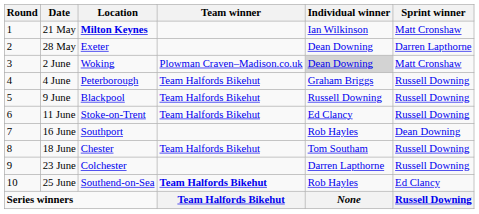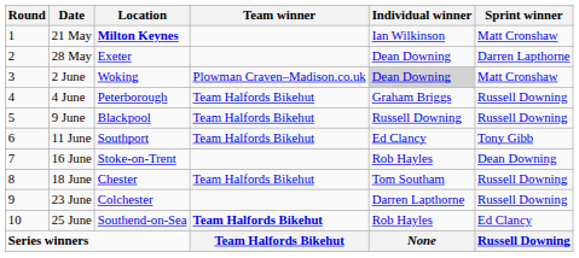 <table class=wikitable>
 <tr>
 <th>Round</th>
 <th>Date</th>
 <th>Location</th>
 <th>Team winner</th>
 <th>Individual winner</th>
 <th>Sprint winner</th>
 </tr>
 <tr>
 <td>1</td>
 <td>21 May</td>
 <td><strong><a href='#'>Milton Keynes</a></strong></td>
 <td></td>
 <td><a href='#'>Ian Wilkinson</a></td>
 <td><a href='#'>Matt Cronshaw</a></td>
 </tr>
 <tr>
 <td>2</td>
 <td>28 May</td>
 <td><a href='#'>Exeter</a></td>
 <td></td>
 <td><a href='#'>Dean Downing</a></td>
 <td><a href='#'>Darren Lapthorne</a></td>
 </tr>
 <tr>
 <td>3</td>
 <td>2 June</td>
 <td><a href='#'>Woking</a></td>
 <td><a href='#'>Plowman Craven–Madison.co.uk</a></td>
 <td style="background: lightgrey;"><a href='#'>Dean Downing</a></td>
 <td><a href='#'>Matt Cronshaw</a></td>
 </tr>
 <tr>
 <td>4</td>
 <td>4 June</td>
 <td><a href='#'>Peterborough</a></td>
 <td><a href='#'>Team Halfords Bikehut</a></td>
 <td><a href='#'>Graham Briggs</a></td>
 <td><a href='#'>Russell Downing</a></td>
 </tr>
 <tr>
 <td>5</td>
 <td>9 June</td>
 <td><a href='#'>Blackpool</a></td>
 <td><a href='#'>Team Halfords Bikehut</a></td>
 <td><a href='#'>Russell Downing</a></td>
 <td><a href='#'>Russell Downing</a></td>
 </tr>
 <tr>
 <td>6</td>
 <td>11 June</td>
-<td><a href='#'>Stoke-on-Trent</a></td>
+<td><a href='#'>Southport</a></td>
 <td><a href='#'>Team Halfords Bikehut</a></td>
 <td><a href='#'>Ed Clancy</a></td>
-<td><a href='#'>Russell Downing</a></td>
+<td><a href='#'>Tony Gibb</a></td>
 </tr>
 <tr>
 <td>7</td>
 <td>16 June</td>
-<td><a href='#'>Southport</a></td>
+<td><a href='#'>Stoke-on-Trent</a></td>
 <td></td>
 <td><a href='#'>Rob Hayles</a></td>
 <td><a href='#'>Dean Downing</a></td>
 </tr>
 <tr>
 <td>8</td>
 <td>18 June</td>
 <td><a href='#'>Chester</a></td>
 <td><a href='#'>Team Halfords Bikehut</a></td>
 <td><a href='#'>Tom Southam</a></td>
 <td><a href='#'>Russell Downing</a></td>
 </tr>
 <tr>
 <td>9</td>
 <td>23 June</td>
 <td><a href='#'>Colchester</a></td>
 <td></td>
 <td><a href='#'>Darren Lapthorne</a></td>
 <td><a href='#'>Russell Downing</a></td>
 </tr>
 <tr>
 <td>10</td>
 <td>25 June</td>
 <td><a href='#'>Southend-on-Sea</a></td>
 <td><strong><a href='#'>Team Halfords Bikehut</a></strong></td>
 <td><a href='#'>Rob Hayles</a></td>
 <td><a href='#'>Ed Clancy</a></td>
 </tr>
 <tr>
 <td colspan="3"><strong>Series winners</strong></td>
 <th><a href='#'>Team Halfords Bikehut</a></th>
 <th><em>None</em></th>
 <th><a href='#'>Russell Downing</a></th>
 </tr>
 </table>
